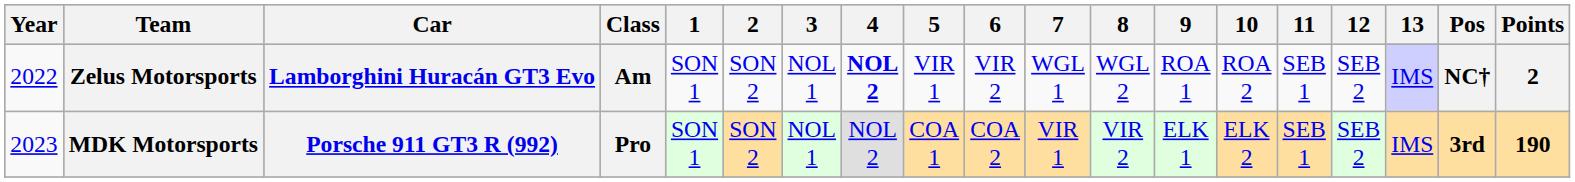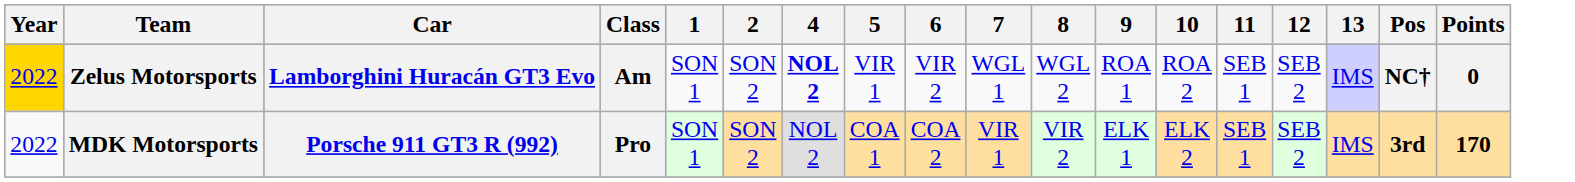 <table class="wikitable" style="text-align:center; font-size:90%">
 <tr>
 <th>Year</th>
 <th>Team</th>
 <th>Car</th>
 <th>Class</th>
 <th>1</th>
 <th>2</th>
-<th>3</th>
 <th>4</th>
 <th>5</th>
 <th>6</th>
 <th>7</th>
 <th>8</th>
 <th>9</th>
 <th>10</th>
 <th>11</th>
 <th>12</th>
 <th>13</th>
 <th>Pos</th>
 <th>Points</th>
 </tr>
 <tr>
-<td><a href='#'>2022</a></td>
+<td style="background: gold;"><a href='#'>2022</a></td>
 <th>Zelus Motorsports</th>
 <th><a href='#'>Lamborghini Huracán GT3 Evo</a></th>
 <th>Am</th>
 <td style="background:#;"><a href='#'>SON<br>1</a></td>
 <td style="background:#;"><a href='#'>SON<br>2</a></td>
-<td style="background:#;"><a href='#'>NOL<br>1</a></td>
 <td style="background:#;"><strong><a href='#'>NOL<br>2</a></strong></td>
 <td style="background:#;"><a href='#'>VIR<br>1</a></td>
 <td style="background:#;"><a href='#'>VIR<br>2</a></td>
 <td style="background:#;"><a href='#'>WGL<br>1</a></td>
 <td style="background:#;"><a href='#'>WGL<br>2</a></td>
 <td style="background:#;"><a href='#'>ROA<br>1</a></td>
 <td style="background:#;"><a href='#'>ROA<br>2</a></td>
 <td style="background:#;"><a href='#'>SEB<br>1</a></td>
 <td style="background:#;"><a href='#'>SEB<br>2</a></td>
 <td style="background:#CFCFFF;"><a href='#'>IMS</a><br></td>
 <th>NC†</th>
-<th>2</th>
+<th>0</th>
 </tr>
 <tr>
-<td><a href='#'>2023</a></td>
+<td><a href='#'>2022</a></td>
 <th>MDK Motorsports</th>
 <th><a href='#'>Porsche 911 GT3 R (992)</a></th>
 <th>Pro</th>
 <td style="background:#DFFFDF;"><a href='#'>SON<br>1</a><br></td>
 <td style="background:#FFDF9F;"><a href='#'>SON<br>2</a><br></td>
-<td style="background:#DFFFDF;"><a href='#'>NOL<br>1</a><br></td>
 <td style="background:#DFDFDF;"><a href='#'>NOL<br>2</a><br></td>
 <td style="background:#FFDF9F;"><a href='#'>COA<br>1</a><br></td>
 <td style="background:#FFDF9F;"><a href='#'>COA<br>2</a><br></td>
 <td style="background:#FFDF9F;"><a href='#'>VIR<br>1</a><br></td>
 <td style="background:#DFFFDF;"><a href='#'>VIR<br>2</a><br></td>
 <td style="background:#DFFFDF;"><a href='#'>ELK<br>1</a><br></td>
 <td style="background:#FFDF9F;"><a href='#'>ELK<br>2</a><br></td>
 <td style="background:#FFDF9F;"><a href='#'>SEB<br>1</a><br></td>
 <td style="background:#DFFFDF;"><a href='#'>SEB<br>2</a><br></td>
 <td style="background:#FFDF9F;"><a href='#'>IMS</a><br></td>
 <th style="background:#FFDF9F;">3rd</th>
-<th style="background:#FFDF9F;">190</th>
+<th style="background:#FFDF9F;">170</th>
 </tr>
 </table>
